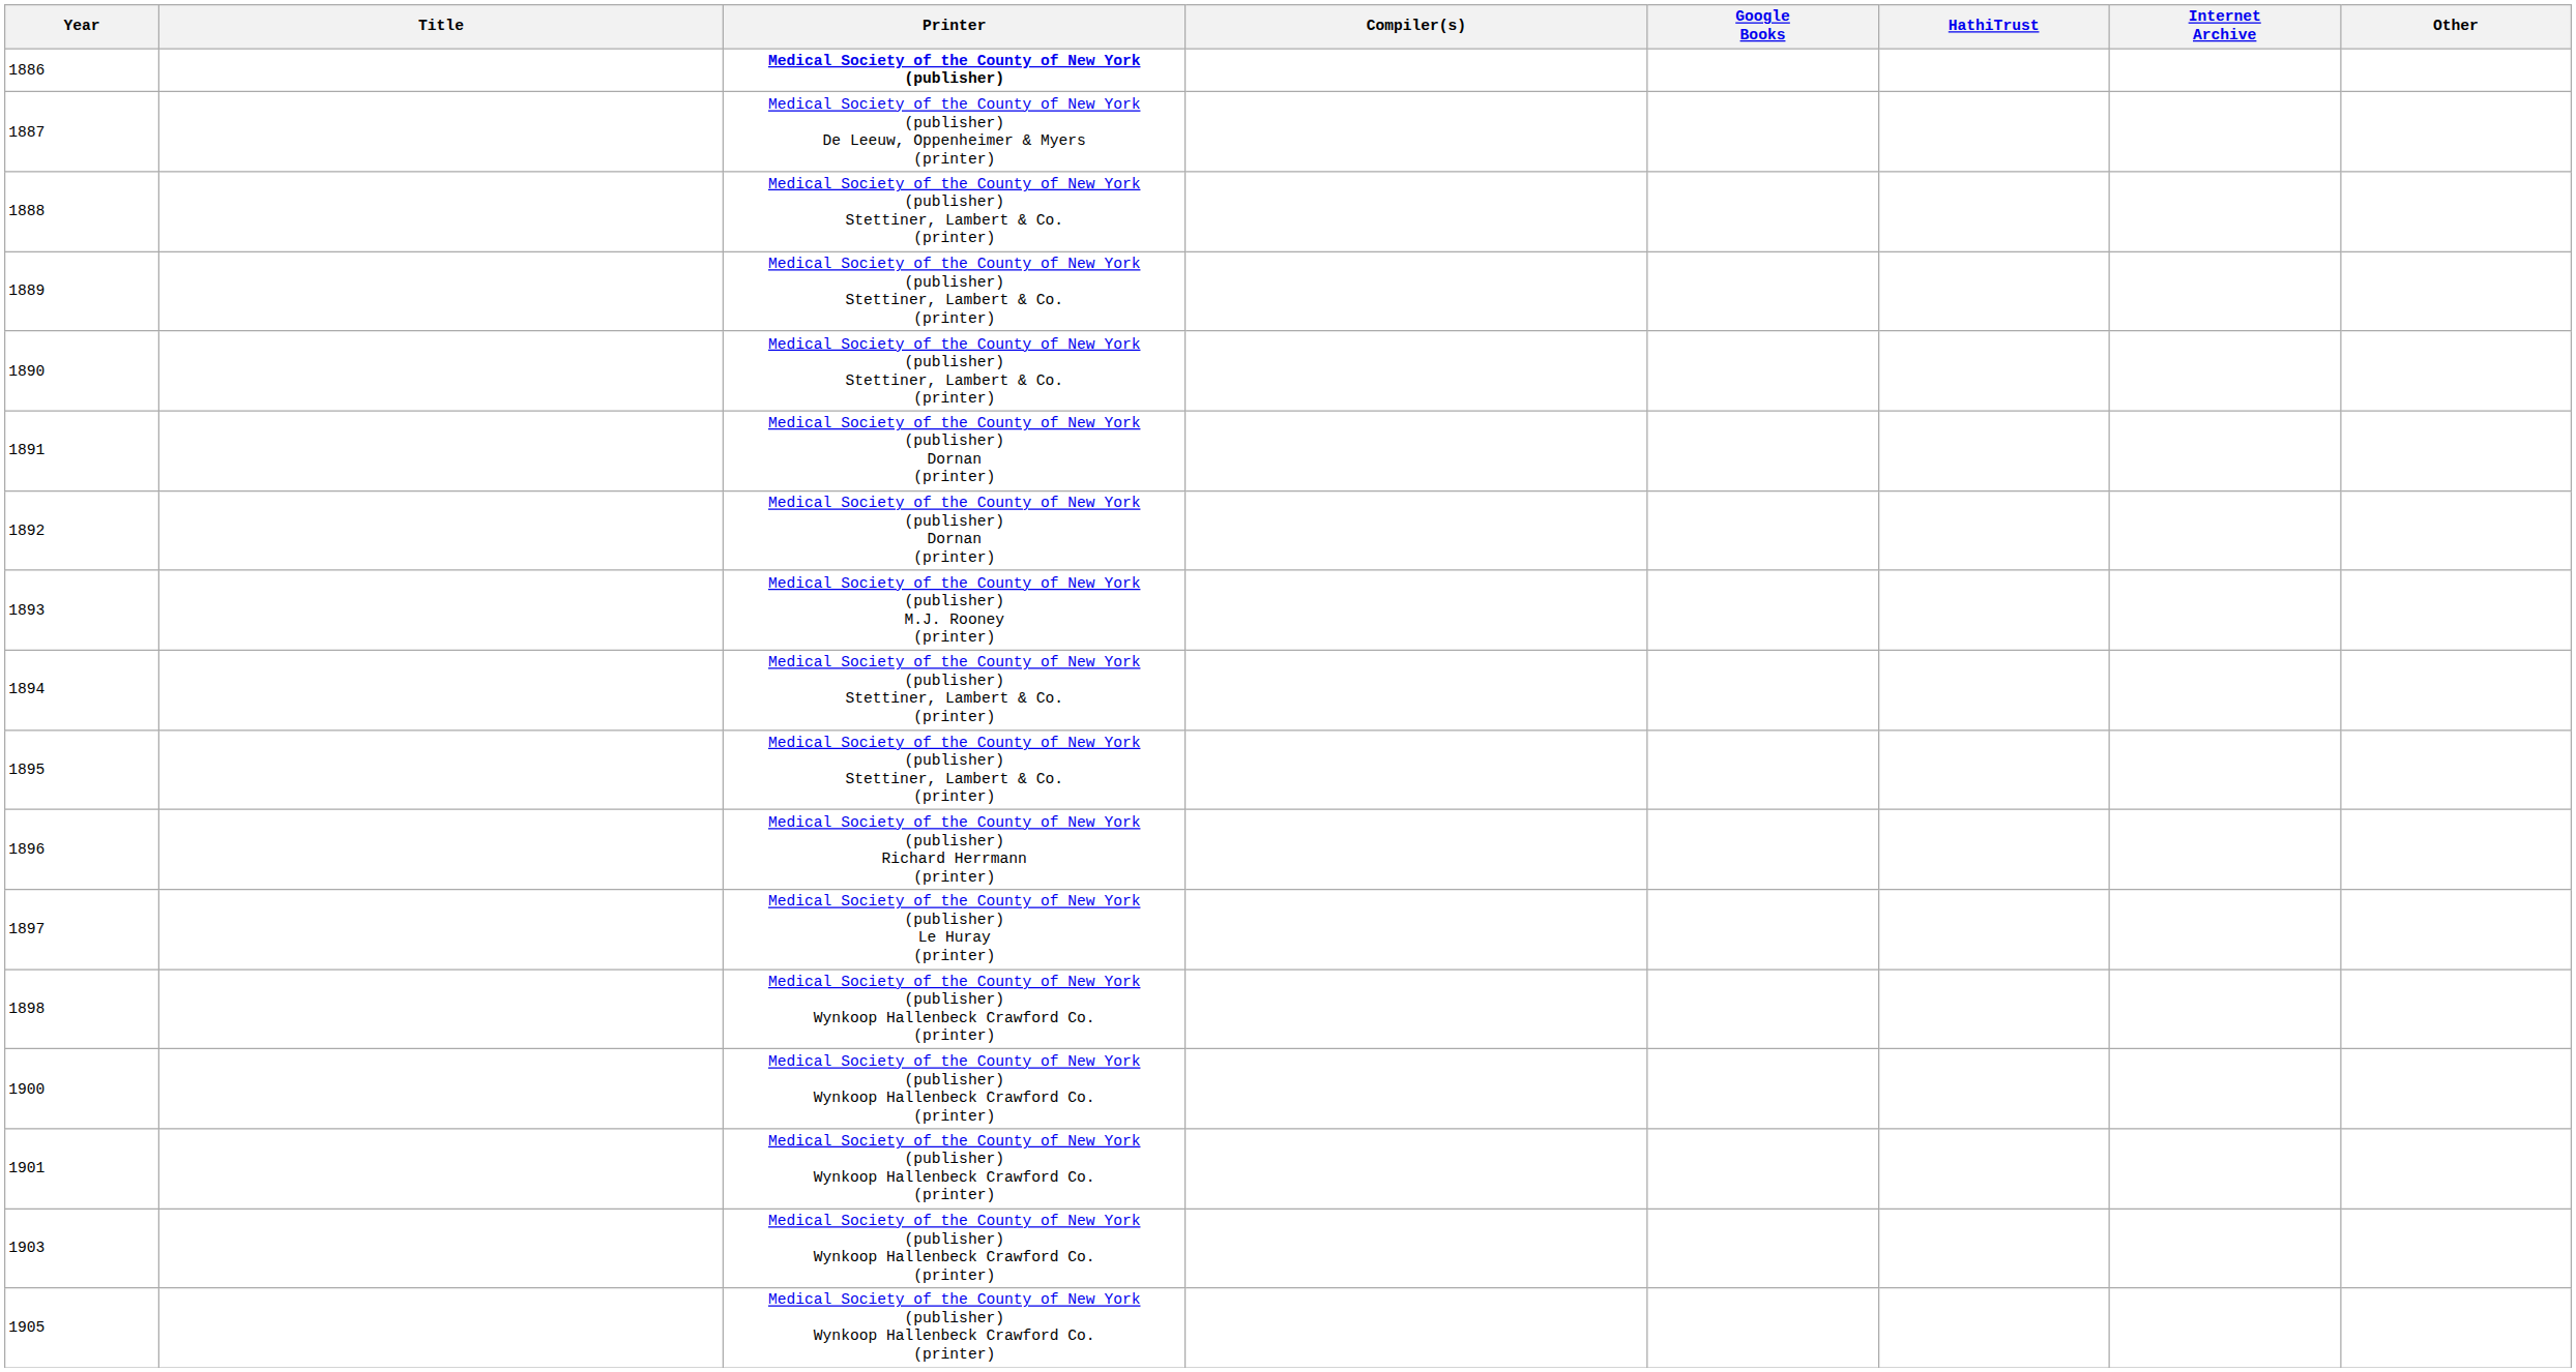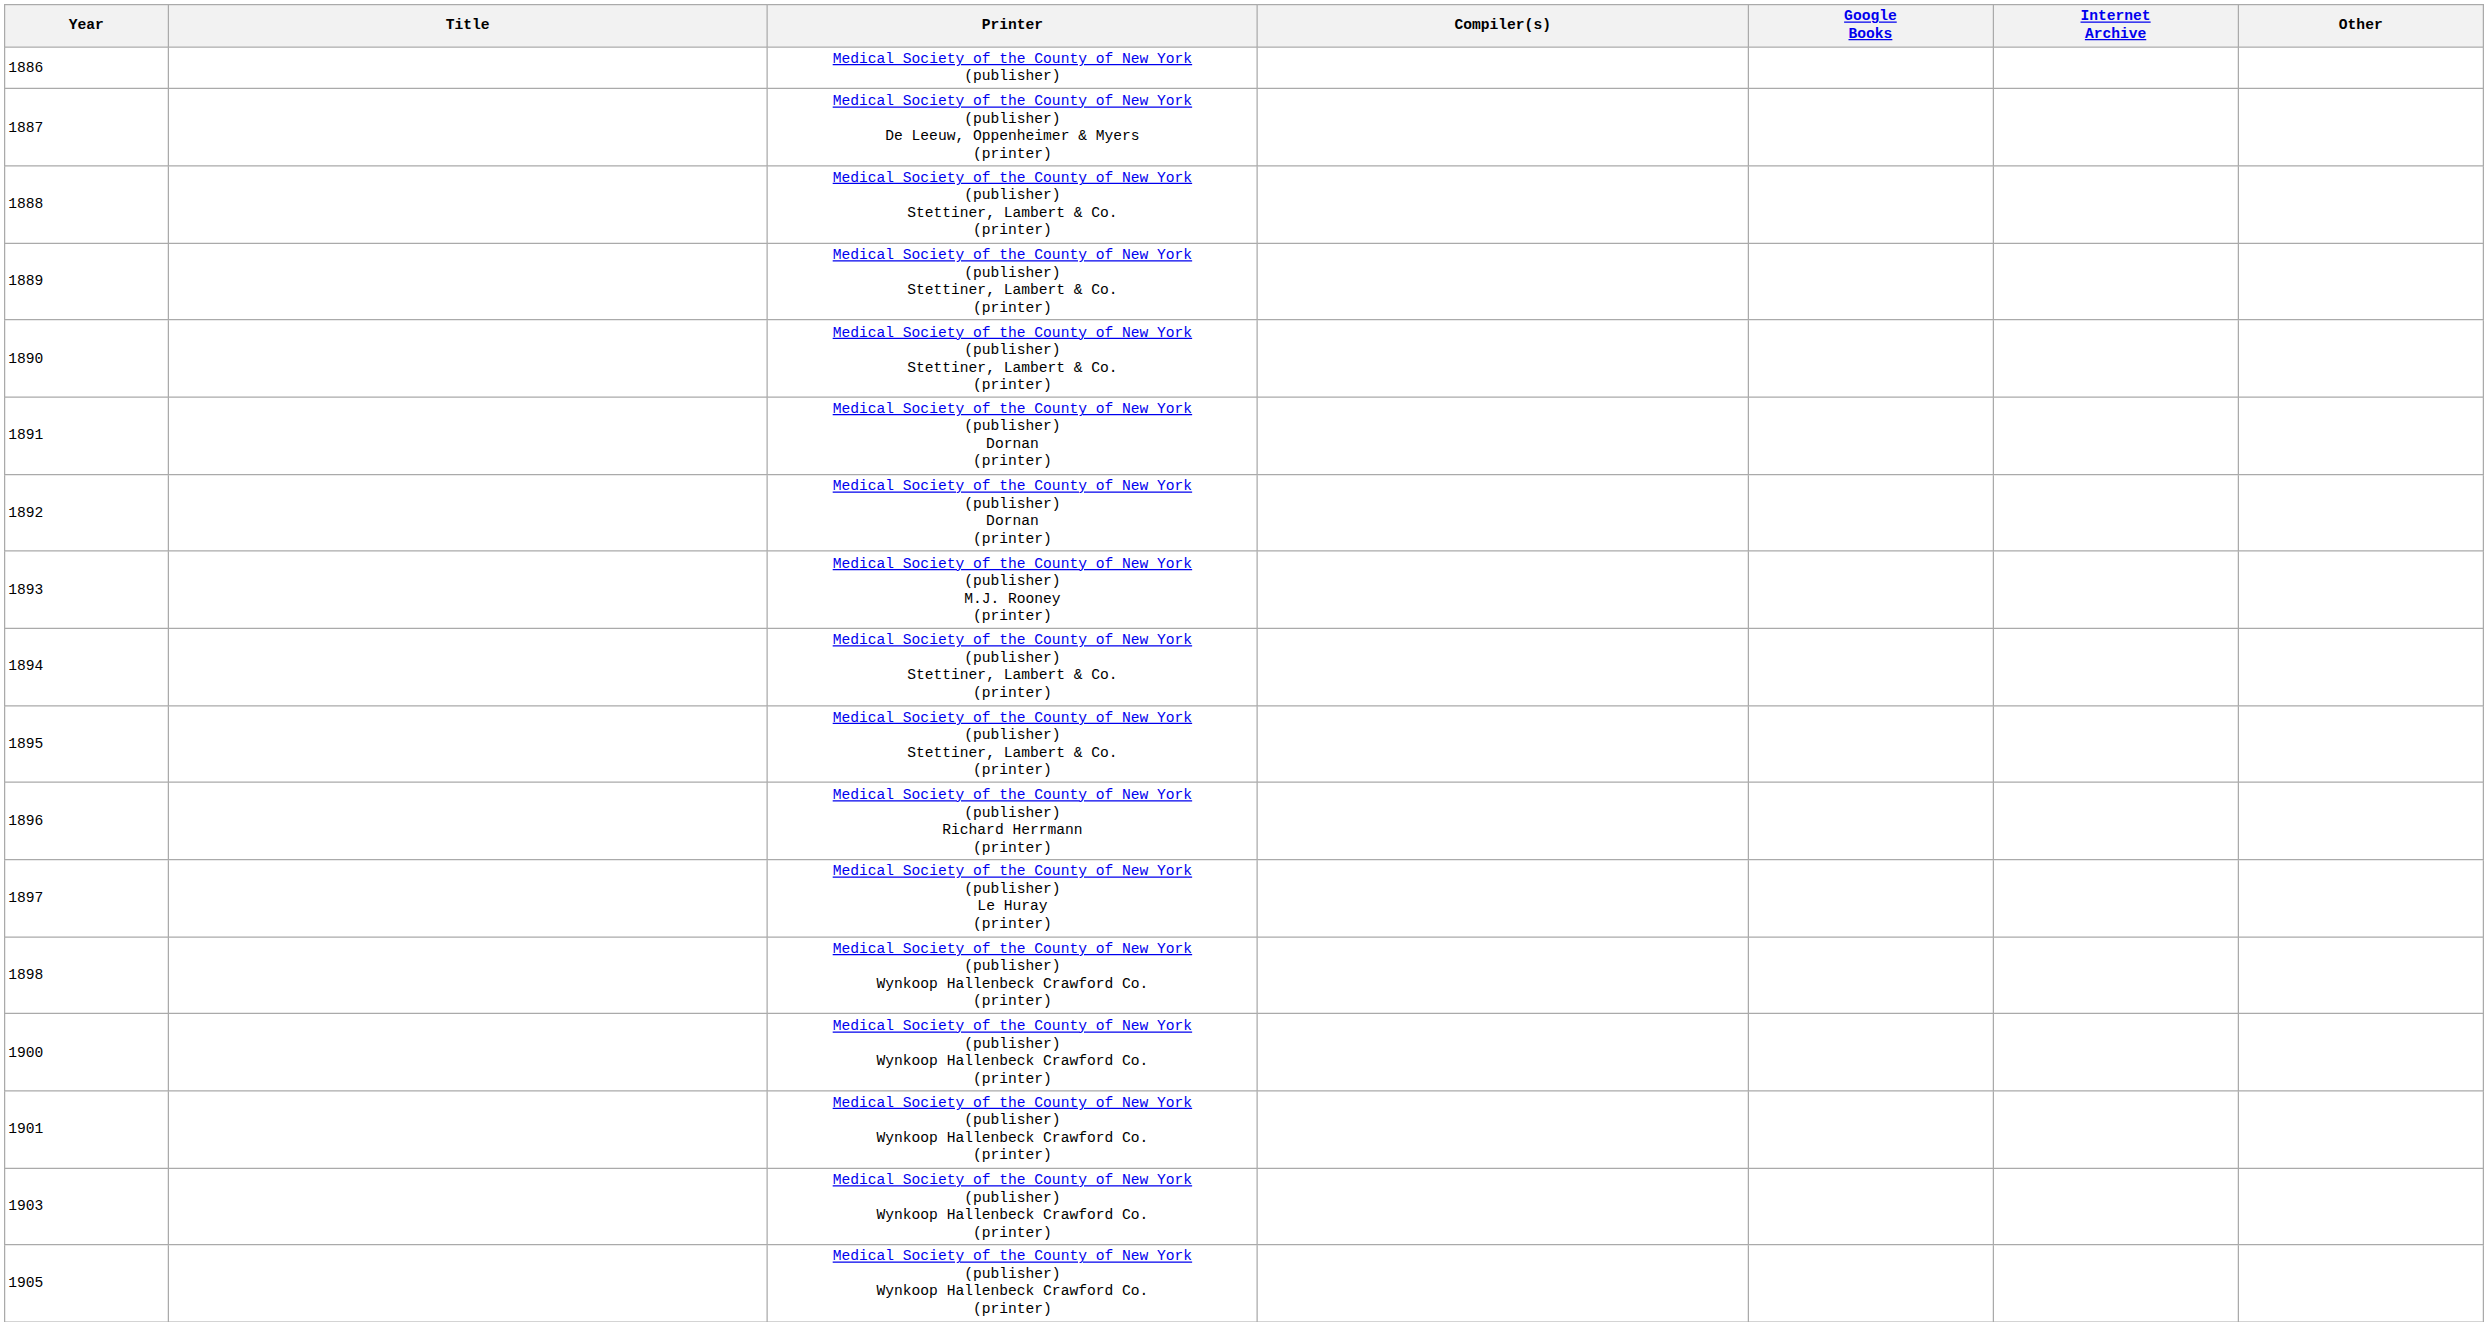 <table class="wikitable collapsible sortable" border="0" cellpadding="1" style="color:black; background-color: #FFFFFF; font-size: 90%; width:100%">
 <tr>
 <th>Year</th>
 <th>Title</th>
 <th>Printer</th>
 <th>Compiler(s)</th>
 <th><a href='#'>Google<br>Books</a></th>
-<th><a href='#'>HathiTrust</a></th>
 <th><a href='#'>Internet<br>Archive</a></th>
 <th>Other</th>
 </tr>
 <tr>
 <td width="6%">1886</td>
 <td width="22%" data-sort-value="medical directory 1886"></td>
-<td style="text-align:center" width="18%" data-sort-value="medical society 1886"><strong><a href='#'>Medical Society of the County of New York</a><br>(publisher)</strong></td>
+<td style="text-align:center" width="18%" data-sort-value="medical society 1886"><a href='#'>Medical Society of the County of New York</a><br>(publisher)</td>
 <td style="text-align:center" width="18%"></td>
 <td style="text-align:center" width="9%" data-sort-value="columbia 1886"></td>
-<td style="text-align:center" width="9%"></td>
 <td style="text-align:center" width="9%"></td>
 <td style="text-align:center" width="9%"></td>
 </tr>
 <tr>
 <td width="6%">1887</td>
 <td width="22%" data-sort-value="medical directory 1887"></td>
 <td style="text-align:center" width="18%" data-sort-value="medical society 1887"><a href='#'>Medical Society of the County of New York</a><br>(publisher)<br>De Leeuw, Oppenheimer & Myers<br>(printer)</td>
 <td style="text-align:center" width="18%"></td>
 <td style="text-align:center" width="9%" data-sort-value="nypl 1887"></td>
-<td style="text-align:center" width="9%"></td>
 <td style="text-align:center" width="9%" data-sort-value="columbia 1887"></td>
 <td style="text-align:center" width="9%"></td>
 </tr>
 <tr>
 <td width="6%">1888</td>
 <td width="22%" data-sort-value="medical directory 1888"></td>
 <td style="text-align:center" width="18%" data-sort-value="medical society 1888"><a href='#'>Medical Society of the County of New York</a><br>(publisher)<br>Stettiner, Lambert & Co.<br>(printer)</td>
 <td style="text-align:center" width="18%"></td>
-<td style="text-align:center" width="9%"></td>
 <td style="text-align:center" width="9%"></td>
 <td style="text-align:center" width="9%" data-sort-value="columbia 1888"></td>
 <td style="text-align:center" width="9%"></td>
 </tr>
 <tr>
 <td width="6%">1889</td>
 <td width="22%" data-sort-value="medical directory 1889"></td>
 <td style="text-align:center" width="18%" data-sort-value="medical society 1889"><a href='#'>Medical Society of the County of New York</a><br>(publisher)<br>Stettiner, Lambert & Co.<br>(printer)</td>
 <td style="text-align:center" width="18%"></td>
 <td style="text-align:center" width="9%" data-sort-value="bern 1889"></td>
-<td style="text-align:center" width="9%"></td>
 <td style="text-align:center" width="9%" data-sort-value="columbia 1889"></td>
 <td style="text-align:center" width="9%"></td>
 </tr>
 <tr>
 <td width="6%">1890</td>
 <td width="22%" data-sort-value="medical directory 1890"></td>
 <td style="text-align:center" width="18%" data-sort-value="medical society 1890"><a href='#'>Medical Society of the County of New York</a><br>(publisher)<br>Stettiner, Lambert & Co.<br>(printer)</td>
 <td style="text-align:center" width="18%"></td>
-<td style="text-align:center" width="9%"></td>
 <td style="text-align:center" width="9%"></td>
 <td style="text-align:center" width="9%" data-sort-value="columbia 1890"></td>
 <td style="text-align:center" width="9%"></td>
 </tr>
 <tr>
 <td width="6%">1891</td>
 <td width="22%" data-sort-value="medical directory 1891"></td>
 <td style="text-align:center" width="18%" data-sort-value="medical society 1891"><a href='#'>Medical Society of the County of New York</a><br>(publisher)<br>Dornan<br>(printer)</td>
 <td style="text-align:center" width="18%"></td>
 <td style="text-align:center" width="9%" data-sort-value="stanford 1891"></td>
-<td style="text-align:center" width="9%"></td>
 <td style="text-align:center" width="9%" data-sort-value="columbia 1891"></td>
 <td style="text-align:center" width="9%"></td>
 </tr>
 <tr>
 <td width="6%">1892</td>
 <td width="22%" data-sort-value="medical directory 1892"></td>
 <td style="text-align:center" width="18%" data-sort-value="medical society 1892"><a href='#'>Medical Society of the County of New York</a><br>(publisher)<br>Dornan<br>(printer)</td>
 <td style="text-align:center" width="18%"></td>
-<td style="text-align:center" width="9%"></td>
 <td style="text-align:center" width="9%"></td>
 <td style="text-align:center" width="9%" data-sort-value="columbia 1892"></td>
 <td style="text-align:center" width="9%"></td>
 </tr>
 <tr>
 <td width="6%">1893</td>
 <td width="22%" data-sort-value="medical directory 1893"></td>
 <td style="text-align:center" width="18%" data-sort-value="medical society 1893"><a href='#'>Medical Society of the County of New York</a><br>(publisher)<br>M.J. Rooney<br>(printer)</td>
 <td style="text-align:center" width="18%"></td>
 <td style="text-align:center" width="9%"></td>
-<td style="text-align:center" width="9%"></td>
 <td style="text-align:center" width="9%" data-sort-value="columbia 1893"></td>
 <td style="text-align:center" width="9%"></td>
 </tr>
 <tr>
 <td width="6%">1894</td>
 <td width="22%" data-sort-value="medical directory 1894"></td>
 <td style="text-align:center" width="18%" data-sort-value="medical society 1894"><a href='#'>Medical Society of the County of New York</a><br>(publisher)<br>Stettiner, Lambert & Co.<br>(printer)</td>
 <td style="text-align:center" width="18%"></td>
-<td style="text-align:center" width="9%"></td>
 <td style="text-align:center" width="9%"></td>
 <td style="text-align:center" width="9%" data-sort-value="columbia 1894"></td>
 <td style="text-align:center" width="9%"></td>
 </tr>
 <tr>
 <td width="6%">1895</td>
 <td width="22%" data-sort-value="medical directory 1895"></td>
 <td style="text-align:center" width="18%" data-sort-value="medical society 1895"><a href='#'>Medical Society of the County of New York</a><br>(publisher)<br>Stettiner, Lambert & Co.<br>(printer)</td>
 <td style="text-align:center" width="18%"></td>
 <td style="text-align:center" width="9%" data-sort-value="stanford 1895"></td>
-<td style="text-align:center" width="9%"></td>
 <td style="text-align:center" width="9%" data-sort-value="columbia 1895"></td>
 <td style="text-align:center" width="9%"></td>
 </tr>
 <tr>
 <td width="6%">1896</td>
 <td width="22%" data-sort-value="medical directory 1896"></td>
 <td style="text-align:center" width="18%" data-sort-value="medical society 1896"><a href='#'>Medical Society of the County of New York</a><br>(publisher)<br>Richard Herrmann<br>(printer)</td>
 <td style="text-align:center" width="18%"></td>
-<td style="text-align:center" width="9%"></td>
 <td style="text-align:center" width="9%"></td>
 <td style="text-align:center" width="9%" data-sort-value="columbia 1896"></td>
 <td style="text-align:center" width="9%"></td>
 </tr>
 <tr>
 <td width="6%">1897</td>
 <td width="22%" data-sort-value="medical directory 1897"></td>
 <td style="text-align:center" width="18%" data-sort-value="medical society 1897"><a href='#'>Medical Society of the County of New York</a><br>(publisher)<br>Le Huray<br>(printer)</td>
 <td style="text-align:center" width="18%"></td>
 <td style="text-align:center" width="9%"></td>
-<td style="text-align:center" width="9%"></td>
 <td style="text-align:center" width="9%" data-sort-value="columbia 1897"></td>
 <td style="text-align:center" width="9%"></td>
 </tr>
 <tr>
 <td width="6%">1898</td>
 <td width="22%" data-sort-value="medical directory 1898"></td>
 <td style="text-align:center" width="18%" data-sort-value="medical society 1898"><a href='#'>Medical Society of the County of New York</a><br>(publisher)<br>Wynkoop Hallenbeck Crawford Co.<br>(printer)</td>
 <td style="text-align:center" width="18%"></td>
-<td style="text-align:center" width="9%"></td>
 <td style="text-align:center" width="9%"></td>
 <td style="text-align:center" width="9%" data-sort-value="columbia 1898"></td>
 <td style="text-align:center" width="9%"></td>
 </tr>
 <tr>
 <td width="6%">1900</td>
 <td width="22%" data-sort-value="medical directory 1900"></td>
 <td style="text-align:center" width="18%" data-sort-value="medical society 1900"><a href='#'>Medical Society of the County of New York</a><br>(publisher)<br>Wynkoop Hallenbeck Crawford Co.<br>(printer)</td>
 <td style="text-align:center" width="18%"></td>
 <td style="text-align:center" width="9%" data-sort-value="stanford 1900"></td>
-<td style="text-align:center" width="9%"></td>
 <td style="text-align:center" width="9%" data-sort-value="columbia 1900"></td>
 <td style="text-align:center" width="9%"></td>
 </tr>
 <tr>
 <td width="6%">1901</td>
 <td width="22%" data-sort-value="medical directory 1901"></td>
 <td style="text-align:center" width="18%" data-sort-value="medical society 1901"><a href='#'>Medical Society of the County of New York</a><br>(publisher)<br>Wynkoop Hallenbeck Crawford Co.<br>(printer)</td>
 <td style="text-align:center" width="18%"></td>
 <td style="text-align:center" width="9%" data-sort-value="stanford 1901"></td>
-<td style="text-align:center" width="9%"></td>
 <td style="text-align:center" width="9%" data-sort-value="columbia 1901"></td>
 <td style="text-align:center" width="9%"></td>
 </tr>
 <tr>
 <td width="6%">1903</td>
 <td width="22%" data-sort-value="medical directory 1903"></td>
 <td style="text-align:center" width="18%" data-sort-value="medical society 1901"><a href='#'>Medical Society of the County of New York</a><br>(publisher)<br>Wynkoop Hallenbeck Crawford Co.<br>(printer)</td>
 <td style="text-align:center" width="18%"></td>
 <td style="text-align:center" width="9%" data-sort-value="NYPL 1903"></td>
 <td style="text-align:center" width="9%"></td>
 <td style="text-align:center" width="9%"></td>
-<td style="text-align:center" width="9%"></td>
 </tr>
 <tr>
 <td width="6%">1905</td>
 <td width="22%" data-sort-value="medical directory 1905"></td>
 <td style="text-align:center" width="18%" data-sort-value="medical society 1905"><a href='#'>Medical Society of the County of New York</a><br>(publisher)<br>Wynkoop Hallenbeck Crawford Co.<br>(printer)</td>
 <td style="text-align:center" width="18%"></td>
 <td style="text-align:center" width="9%"></td>
-<td style="text-align:center" width="9%"></td>
 <td style="text-align:center" width="9%" data-sort-value="columbia 1905"></td>
 <td style="text-align:center" width="9%"></td>
 </tr>
 </table>
